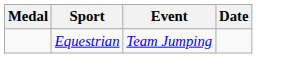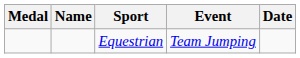 <table class="wikitable sortable" style="font-size: 95%;">
 <tr>
 <th>Medal</th>
+<th>Name</th>
 <th>Sport</th>
 <th>Event</th>
 <th>Date</th>
 </tr>
 <tr>
 <td><em> </em></td>
+<td><em> </em></td>
 <td><em><a href='#'>Equestrian</a></em></td>
 <td><em><a href='#'>Team Jumping</a> </em></td>
 <td><em></em></td>
 </tr>
 </table>
